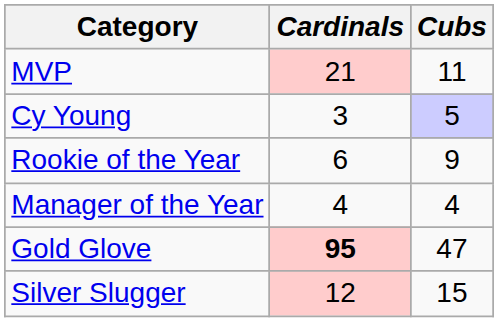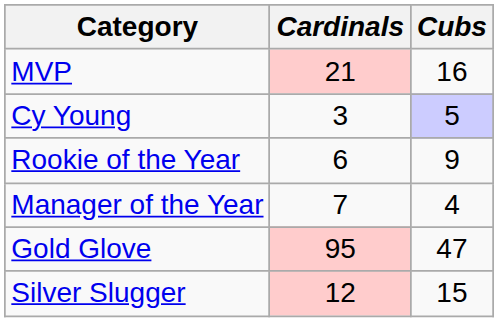 <table class="wikitable" style="text-align: center">
 <tr>
 <th>Category</th>
 <th><em>Cardinals</em></th>
 <th><em>Cubs</em></th>
 </tr>
 <tr>
 <td align=left><a href='#'>MVP</a></td>
 <td style="background:#fcc;">21</td>
-<td>11</td>
+<td>16</td>
 </tr>
 <tr>
 <td align=left><a href='#'>Cy Young</a></td>
 <td>3</td>
 <td style="background:#ccf;">5</td>
 </tr>
 <tr>
 <td align=left><a href='#'>Rookie of the Year</a></td>
 <td>6</td>
 <td>9</td>
 </tr>
 <tr>
 <td align=left><a href='#'>Manager of the Year</a></td>
-<td>4</td>
+<td>7</td>
 <td>4</td>
 </tr>
 <tr>
 <td align=left><a href='#'>Gold Glove</a></td>
-<td style="background:#fcc;"><strong>95</strong></td>
+<td style="background:#fcc;">95</td>
 <td>47</td>
 </tr>
 <tr>
 <td align=left><a href='#'>Silver Slugger</a></td>
 <td style="background:#fcc;">12</td>
 <td>15</td>
 </tr>
 </table>
